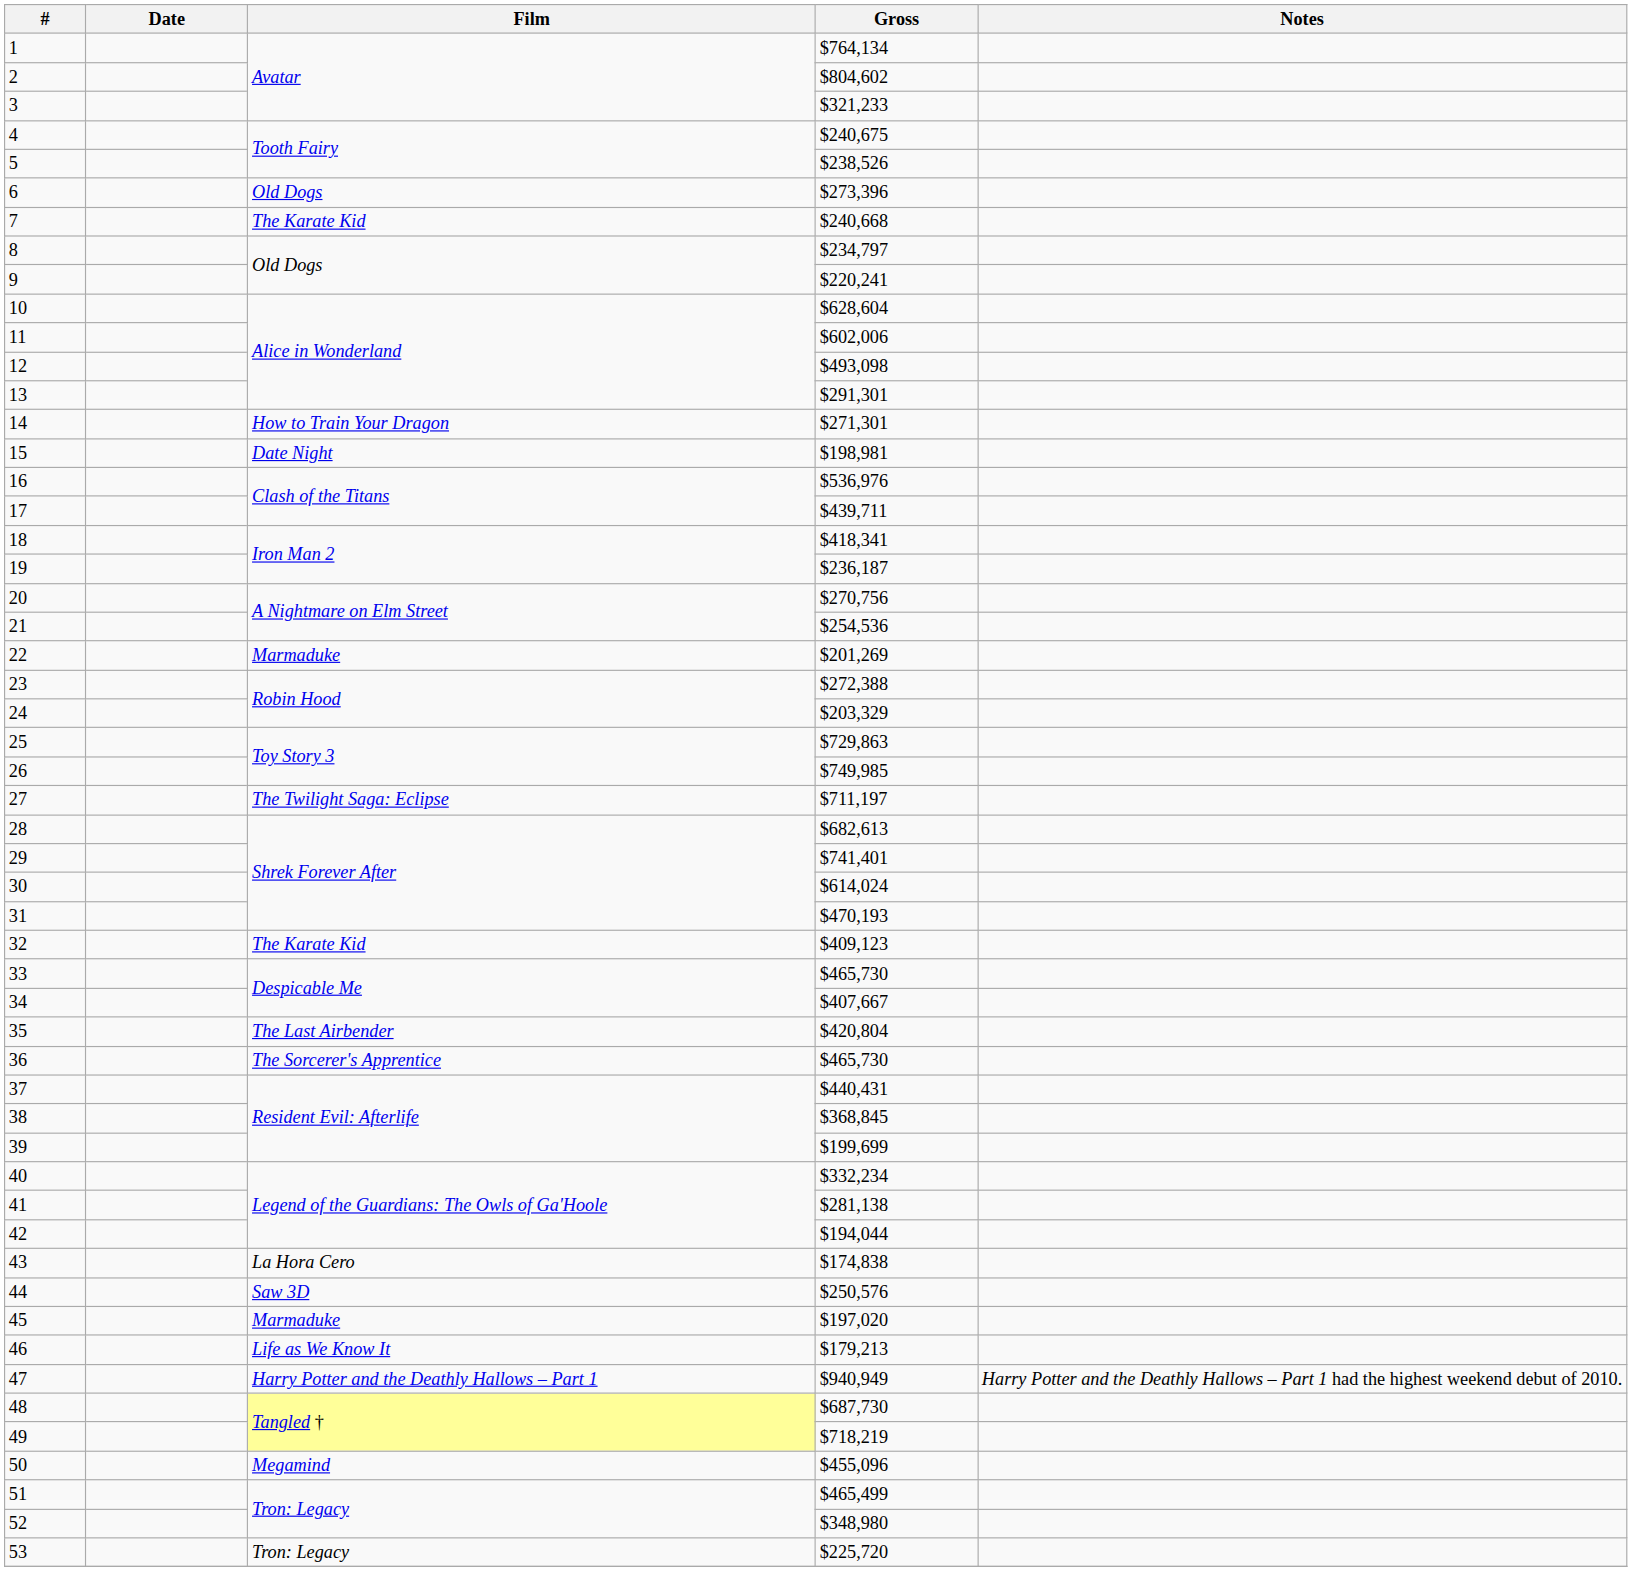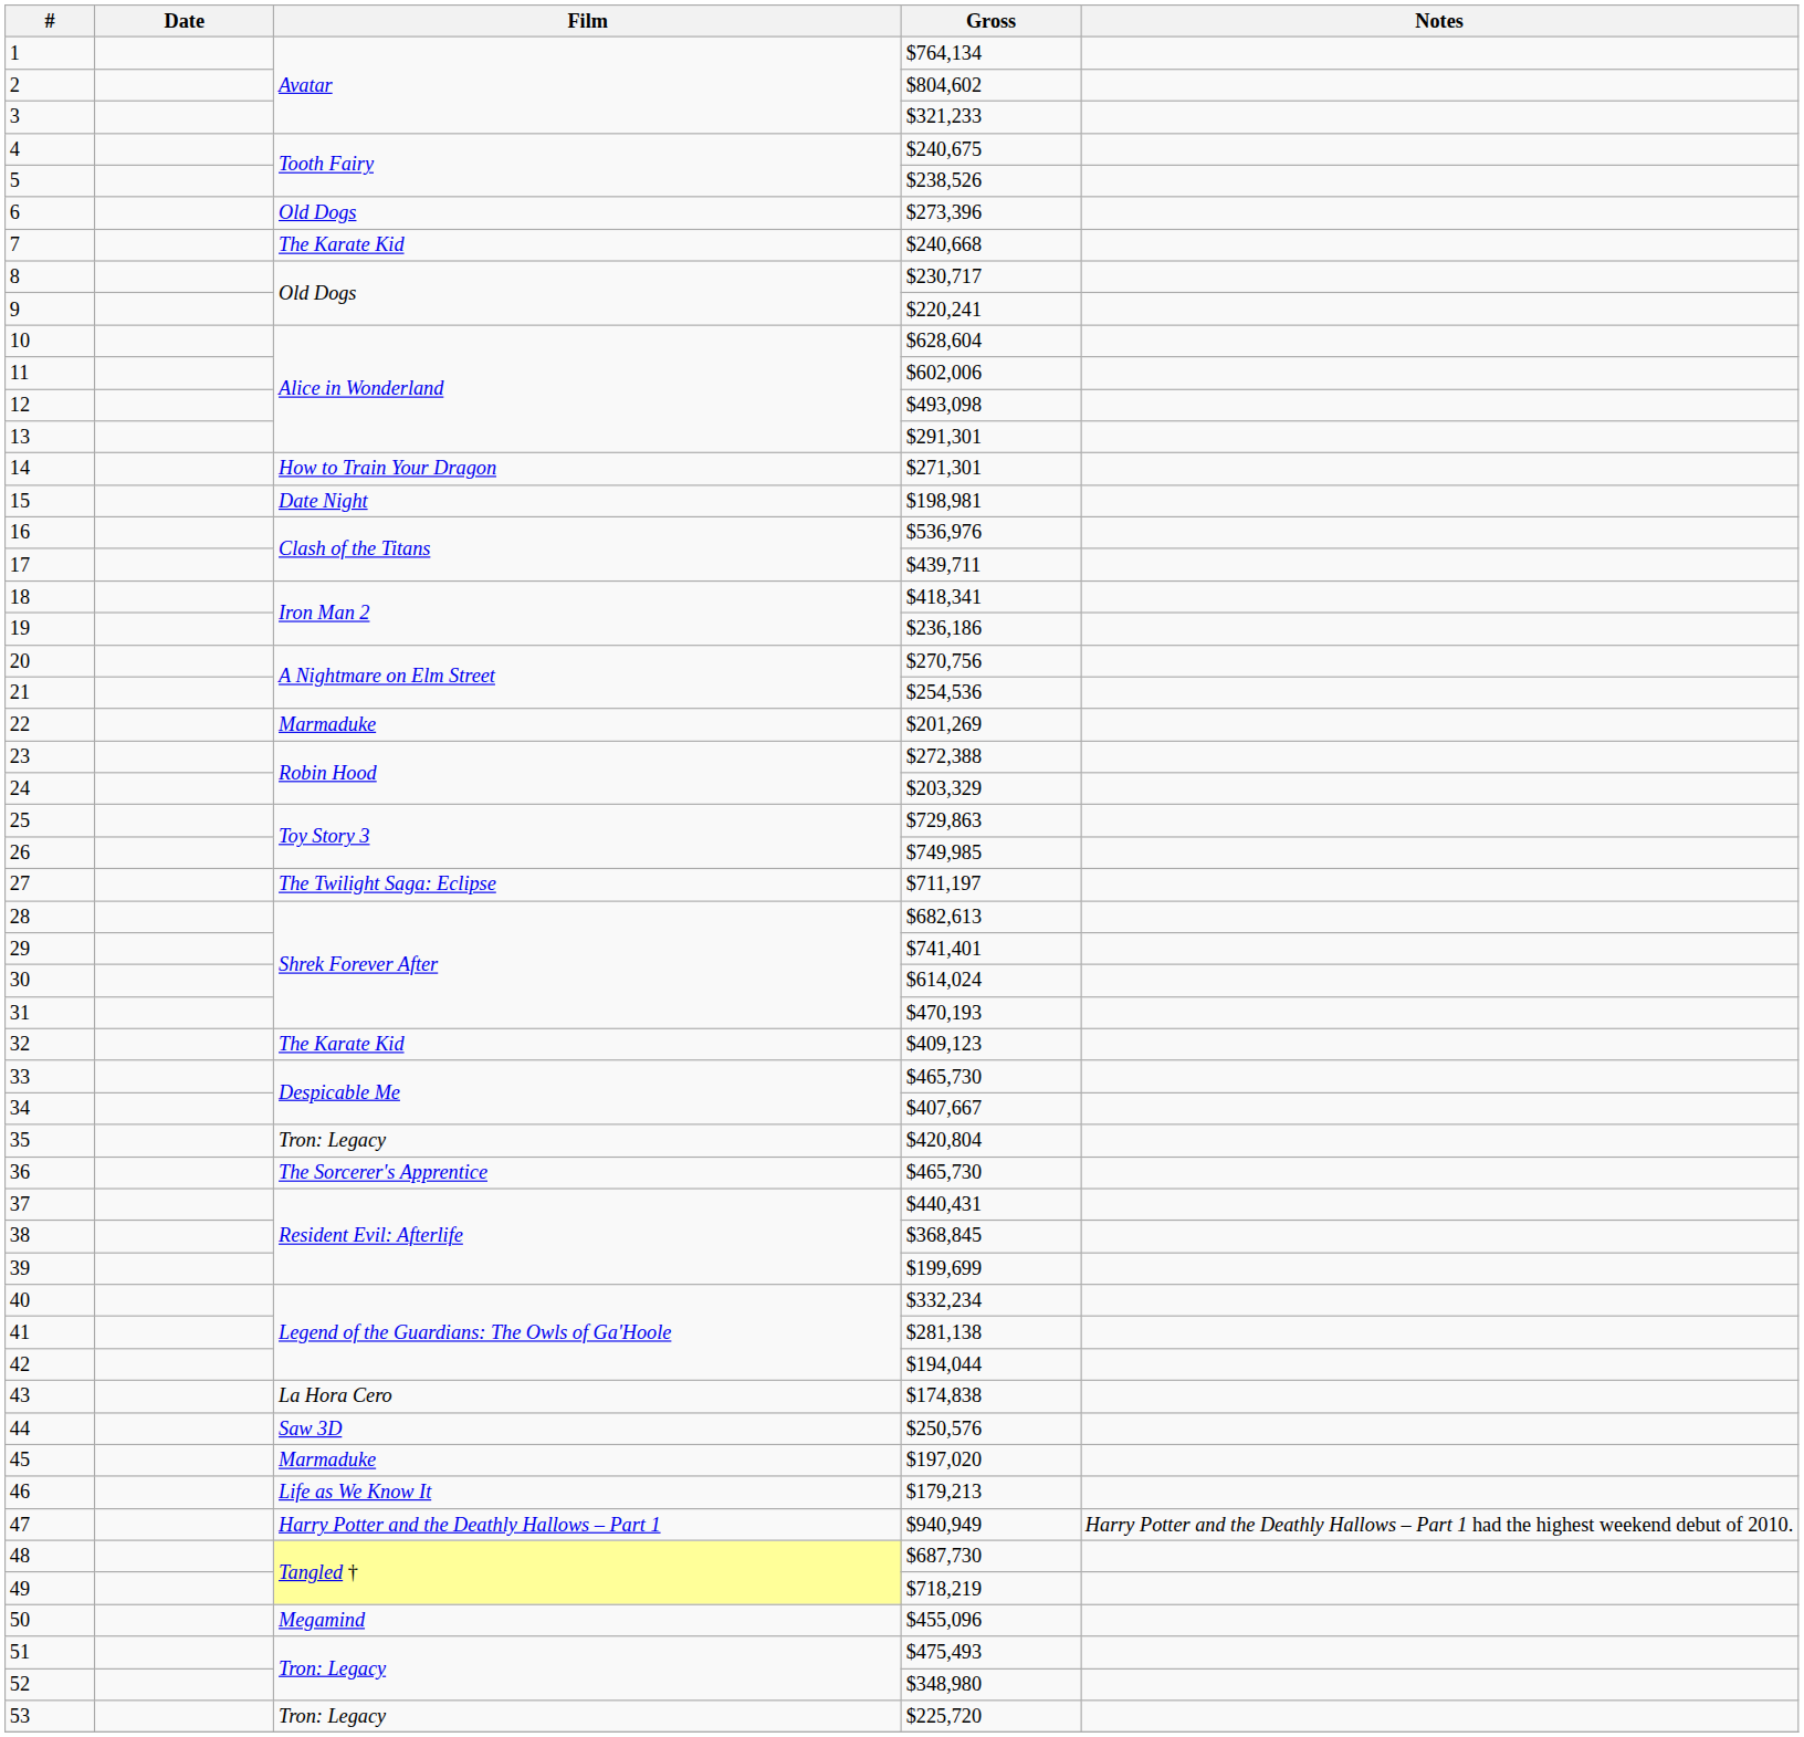 <table class="wikitable sortable">
 <tr>
 <th width="5%">#</th>
 <th width="10%">Date</th>
 <th width="35%">Film</th>
 <th width="10%">Gross</th>
 <th>Notes</th>
 </tr>
 <tr>
 <td>1</td>
 <td></td>
 <td rowspan="3"><em><a href='#'>Avatar</a></em></td>
 <td>$764,134</td>
 <td></td>
 </tr>
 <tr>
 <td>2</td>
 <td></td>
 <td>$804,602</td>
 <td></td>
 </tr>
 <tr>
 <td>3</td>
 <td></td>
 <td>$321,233</td>
 <td></td>
 </tr>
 <tr>
 <td>4</td>
 <td></td>
 <td rowspan="2"><em><a href='#'>Tooth Fairy</a></em></td>
 <td>$240,675</td>
 <td></td>
 </tr>
 <tr>
 <td>5</td>
 <td></td>
 <td>$238,526</td>
 <td></td>
 </tr>
 <tr>
 <td>6</td>
 <td></td>
 <td><em><a href='#'> Old Dogs</a></em></td>
 <td>$273,396</td>
 <td></td>
 </tr>
 <tr>
 <td>7</td>
 <td></td>
 <td><em><a href='#'> The Karate Kid</a></em></td>
 <td>$240,668</td>
 <td></td>
 </tr>
 <tr>
 <td>8</td>
 <td></td>
 <td rowspan="2"><em>Old Dogs</em></td>
-<td>$234,797</td>
+<td>$230,717</td>
 <td></td>
 </tr>
 <tr>
 <td>9</td>
 <td></td>
 <td>$220,241</td>
 <td></td>
 </tr>
 <tr>
 <td>10</td>
 <td></td>
 <td rowspan="4"><em><a href='#'> Alice in Wonderland</a></em></td>
 <td>$628,604</td>
 <td></td>
 </tr>
 <tr>
 <td>11</td>
 <td></td>
 <td>$602,006</td>
 <td></td>
 </tr>
 <tr>
 <td>12</td>
 <td></td>
 <td>$493,098</td>
 <td></td>
 </tr>
 <tr>
 <td>13</td>
 <td></td>
 <td>$291,301</td>
 <td></td>
 </tr>
 <tr>
 <td>14</td>
 <td></td>
 <td><em><a href='#'>How to Train Your Dragon</a></em></td>
 <td>$271,301</td>
 <td></td>
 </tr>
 <tr>
 <td>15</td>
 <td></td>
 <td><em><a href='#'>Date Night</a></em></td>
 <td>$198,981</td>
 <td></td>
 </tr>
 <tr>
 <td>16</td>
 <td></td>
 <td rowspan="2"><em><a href='#'>Clash of the Titans</a></em></td>
 <td>$536,976</td>
 <td></td>
 </tr>
 <tr>
 <td>17</td>
 <td></td>
 <td>$439,711</td>
 <td></td>
 </tr>
 <tr>
 <td>18</td>
 <td></td>
 <td rowspan="2"><em><a href='#'>Iron Man 2</a></em></td>
 <td>$418,341</td>
 <td></td>
 </tr>
 <tr>
 <td>19</td>
 <td></td>
-<td>$236,187</td>
+<td>$236,186</td>
 <td></td>
 </tr>
 <tr>
 <td>20</td>
 <td></td>
 <td rowspan="2"><em><a href='#'>A Nightmare on Elm Street</a></em></td>
 <td>$270,756</td>
 <td></td>
 </tr>
 <tr>
 <td>21</td>
 <td></td>
 <td>$254,536</td>
 <td></td>
 </tr>
 <tr>
 <td>22</td>
 <td></td>
 <td><em><a href='#'>Marmaduke</a></em></td>
 <td>$201,269</td>
 <td></td>
 </tr>
 <tr>
 <td>23</td>
 <td></td>
 <td rowspan="2"><em><a href='#'>Robin Hood</a></em></td>
 <td>$272,388</td>
 <td></td>
 </tr>
 <tr>
 <td>24</td>
 <td></td>
 <td>$203,329</td>
 <td></td>
 </tr>
 <tr>
 <td>25</td>
 <td></td>
 <td rowspan="2"><em><a href='#'>Toy Story 3</a></em></td>
 <td>$729,863</td>
 <td></td>
 </tr>
 <tr>
 <td>26</td>
 <td></td>
 <td>$749,985</td>
 <td></td>
 </tr>
 <tr>
 <td>27</td>
 <td></td>
 <td><em><a href='#'>The Twilight Saga: Eclipse</a></em></td>
 <td>$711,197</td>
 <td></td>
 </tr>
 <tr>
 <td>28</td>
 <td></td>
 <td rowspan="4"><em><a href='#'>Shrek Forever After</a></em></td>
 <td>$682,613</td>
 <td></td>
 </tr>
 <tr>
 <td>29</td>
 <td></td>
 <td>$741,401</td>
 <td></td>
 </tr>
 <tr>
 <td>30</td>
 <td></td>
 <td>$614,024</td>
 <td></td>
 </tr>
 <tr>
 <td>31</td>
 <td></td>
 <td>$470,193</td>
 <td></td>
 </tr>
 <tr>
 <td>32</td>
 <td></td>
 <td><em><a href='#'> The Karate Kid</a></em></td>
 <td>$409,123</td>
 <td></td>
 </tr>
 <tr>
 <td>33</td>
 <td></td>
 <td rowspan="2"><em><a href='#'>Despicable Me</a></em></td>
 <td>$465,730</td>
 <td></td>
 </tr>
 <tr>
 <td>34</td>
 <td></td>
 <td>$407,667</td>
 <td></td>
 </tr>
 <tr>
 <td>35</td>
 <td></td>
-<td><em><a href='#'> The Last Airbender</a></em></td>
+<td><em>Tron: Legacy</em></td>
 <td>$420,804</td>
 <td></td>
 </tr>
 <tr>
 <td>36</td>
 <td></td>
 <td><em><a href='#'> The Sorcerer's Apprentice</a></em></td>
 <td>$465,730</td>
 <td></td>
 </tr>
 <tr>
 <td>37</td>
 <td></td>
 <td rowspan="3"><em><a href='#'>Resident Evil: Afterlife</a></em></td>
 <td>$440,431</td>
 <td></td>
 </tr>
 <tr>
 <td>38</td>
 <td></td>
 <td>$368,845</td>
 <td></td>
 </tr>
 <tr>
 <td>39</td>
 <td></td>
 <td>$199,699</td>
 <td></td>
 </tr>
 <tr>
 <td>40</td>
 <td></td>
 <td rowspan="3"><em><a href='#'>Legend of the Guardians: The Owls of Ga'Hoole</a></em></td>
 <td>$332,234</td>
 <td></td>
 </tr>
 <tr>
 <td>41</td>
 <td></td>
 <td>$281,138</td>
 <td></td>
 </tr>
 <tr>
 <td>42</td>
 <td></td>
 <td>$194,044</td>
 <td></td>
 </tr>
 <tr>
 <td>43</td>
 <td></td>
 <td><em>La Hora Cero</em></td>
 <td>$174,838</td>
 <td></td>
 </tr>
 <tr>
 <td>44</td>
 <td></td>
 <td><em><a href='#'>Saw 3D</a></em></td>
 <td>$250,576</td>
 <td></td>
 </tr>
 <tr>
 <td>45</td>
 <td></td>
 <td><em><a href='#'>Marmaduke</a></em></td>
 <td>$197,020</td>
 <td></td>
 </tr>
 <tr>
 <td>46</td>
 <td></td>
 <td><em><a href='#'> Life as We Know It</a></em></td>
 <td>$179,213</td>
 <td></td>
 </tr>
 <tr>
 <td>47</td>
 <td></td>
 <td><em><a href='#'>Harry Potter and the Deathly Hallows – Part 1</a></em></td>
 <td>$940,949</td>
 <td><em>Harry Potter and the Deathly Hallows  – Part 1</em> had the highest weekend debut of 2010.</td>
 </tr>
 <tr>
 <td>48</td>
 <td></td>
 <td rowspan="2" style="background-color:#FFFF99"><em><a href='#'>Tangled</a></em> †</td>
 <td>$687,730</td>
 <td></td>
 </tr>
 <tr>
 <td>49</td>
 <td></td>
 <td>$718,219</td>
 <td></td>
 </tr>
 <tr>
 <td>50</td>
 <td></td>
 <td><em><a href='#'>Megamind</a></em></td>
 <td>$455,096</td>
 <td></td>
 </tr>
 <tr>
 <td>51</td>
 <td></td>
 <td rowspan="2"><em><a href='#'>Tron: Legacy</a></em></td>
-<td>$465,499</td>
+<td>$475,493</td>
 <td></td>
 </tr>
 <tr>
 <td>52</td>
 <td></td>
 <td>$348,980</td>
 <td></td>
 </tr>
 <tr>
 <td>53</td>
 <td></td>
 <td><em>Tron: Legacy</em></td>
 <td>$225,720</td>
 <td></td>
 </tr>
 <tr>
 </tr>
 </table>
